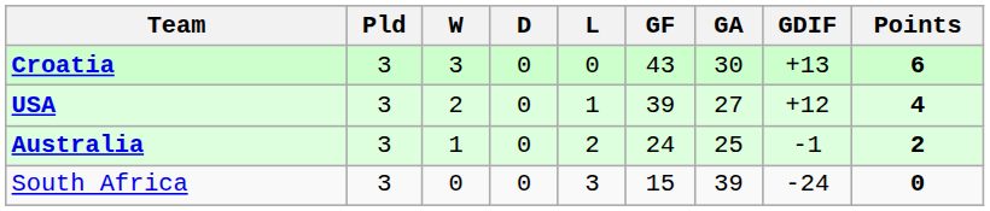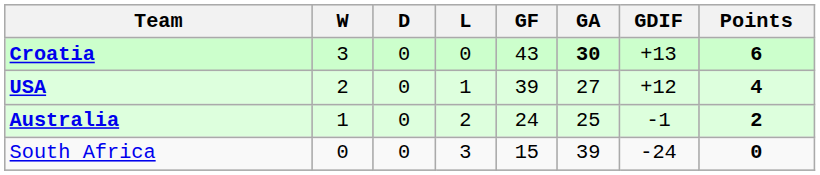 <table class=wikitable style="text-align:center" width=520>
 <tr>
 <th width=25%>Team</th>
-<th width=5%>Pld</th>
 <th width=5%>W</th>
 <th width=5%>D</th>
 <th width=5%>L</th>
 <th width=5%>GF</th>
 <th width=5%>GA</th>
 <th width=5%>GDIF</th>
 <th width=8%>Points</th>
 </tr>
 <tr bgcolor=#ccffcc>
 <td align="left"> <strong><a href='#'>Croatia</a></strong></td>
 <td>3</td>
-<td>3</td>
 <td>0</td>
 <td>0</td>
 <td>43</td>
-<td>30</td>
+<td><strong>30</strong></td>
 <td>+13</td>
 <td><strong>6</strong></td>
 </tr>
 <tr bgcolor=#ddffdd>
 <td align="left"> <strong><a href='#'>USA</a></strong></td>
-<td>3</td>
 <td>2</td>
 <td>0</td>
 <td>1</td>
 <td>39</td>
 <td>27</td>
 <td>+12</td>
 <td><strong>4</strong></td>
 </tr>
 <tr bgcolor=#ddffdd>
 <td align="left"> <strong><a href='#'>Australia</a></strong></td>
-<td>3</td>
 <td>1</td>
 <td>0</td>
 <td>2</td>
 <td>24</td>
 <td>25</td>
 <td>-1</td>
 <td><strong>2</strong></td>
 </tr>
 <tr>
 <td align="left"> <a href='#'>South Africa</a></td>
-<td>3</td>
 <td>0</td>
 <td>0</td>
 <td>3</td>
 <td>15</td>
 <td>39</td>
 <td>-24</td>
 <td><strong>0</strong></td>
 </tr>
 </table>
